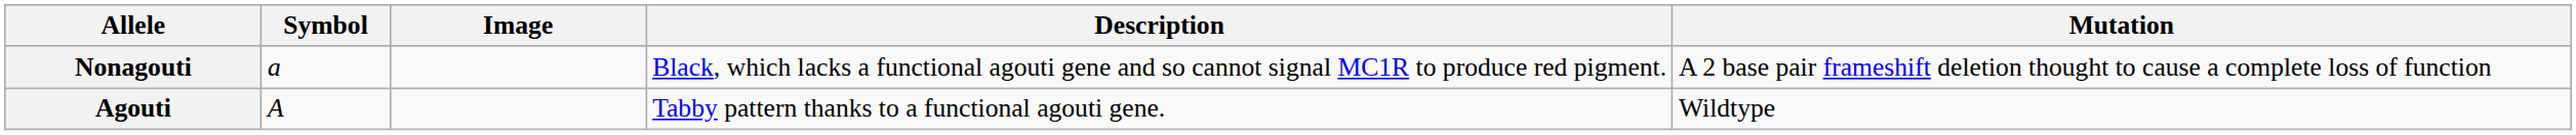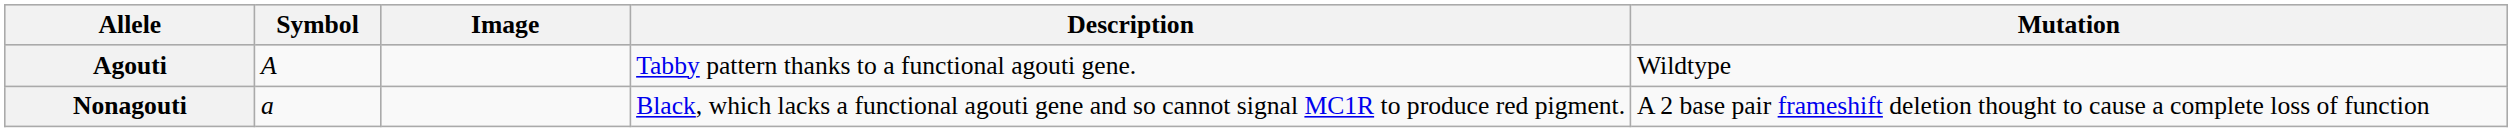 <table class="wikitable">
 <tr>
 <th scope="col" width=10%>Allele</th>
 <th scope="col" width=5%>Symbol</th>
 <th scope="col" width=10%>Image</th>
 <th scope="col" width=40%>Description</th>
 <th scope="col" width=35%>Mutation</th>
 </tr>
 <tr>
+<th scope="row">Agouti</th>
+<td><em>A</em></td>
+<td></td>
+<td><a href='#'>Tabby</a> pattern thanks to a functional agouti gene.</td>
+<td>Wildtype</td>
+</tr>
+<tr>
 <th scope="row">Nonagouti</th>
 <td><em>a</em></td>
 <td></td>
 <td><a href='#'>Black</a>, which lacks a functional agouti gene and so cannot signal <a href='#'>MC1R</a> to produce red pigment.</td>
 <td>A 2 base pair <a href='#'>frameshift</a> deletion thought to cause a complete loss of function</td>
 </tr>
-<tr>
-<th scope="row">Agouti</th>
-<td><em>A</em></td>
-<td></td>
-<td><a href='#'>Tabby</a> pattern thanks to a functional agouti gene.</td>
-<td>Wildtype</td>
-</tr>
 </table>
